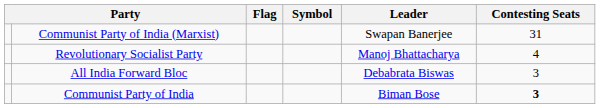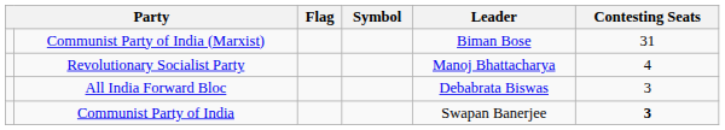 <table class="wikitable" width="60%" style="text-align:center">
 <tr>
 <th colspan="2">Party</th>
 <th>Flag</th>
 <th>Symbol</th>
 <th>Leader</th>
 <th>Contesting Seats</th>
 </tr>
 <tr>
 <td></td>
 <td><a href='#'>Communist Party of India (Marxist)</a></td>
 <td></td>
 <td></td>
-<td>Swapan Banerjee</td>
+<td><a href='#'>Biman Bose</a></td>
 <td>31</td>
 </tr>
 <tr>
 <td></td>
 <td><a href='#'>Revolutionary Socialist Party</a></td>
 <td></td>
 <td></td>
 <td><a href='#'>Manoj Bhattacharya</a></td>
 <td>4</td>
 </tr>
 <tr>
 <td></td>
 <td><a href='#'>All India Forward Bloc</a></td>
 <td></td>
 <td></td>
 <td><a href='#'>Debabrata Biswas</a></td>
 <td>3</td>
 </tr>
 <tr>
 <td></td>
 <td><a href='#'>Communist Party of India</a></td>
 <td></td>
 <td></td>
-<td><a href='#'>Biman Bose</a></td>
+<td>Swapan Banerjee</td>
 <td><strong>3</strong></td>
 </tr>
 </table>
